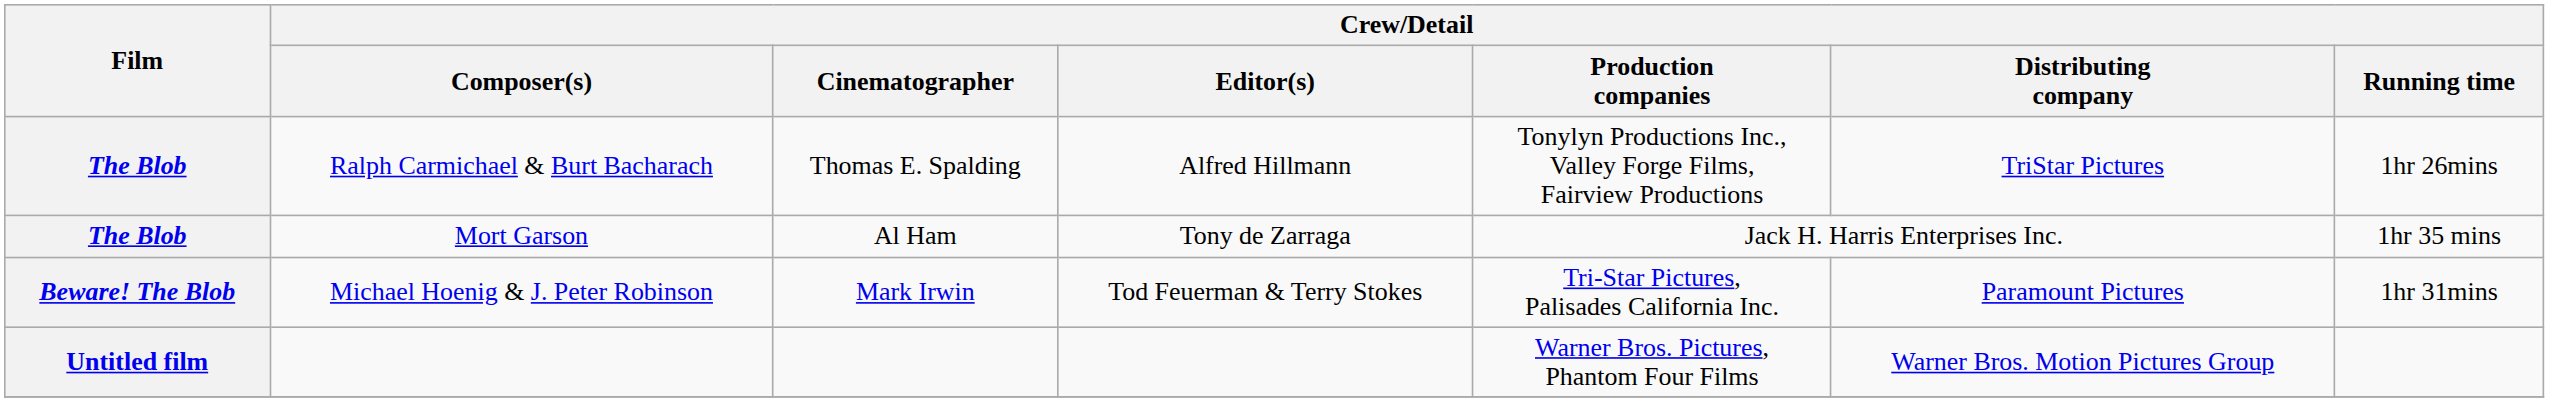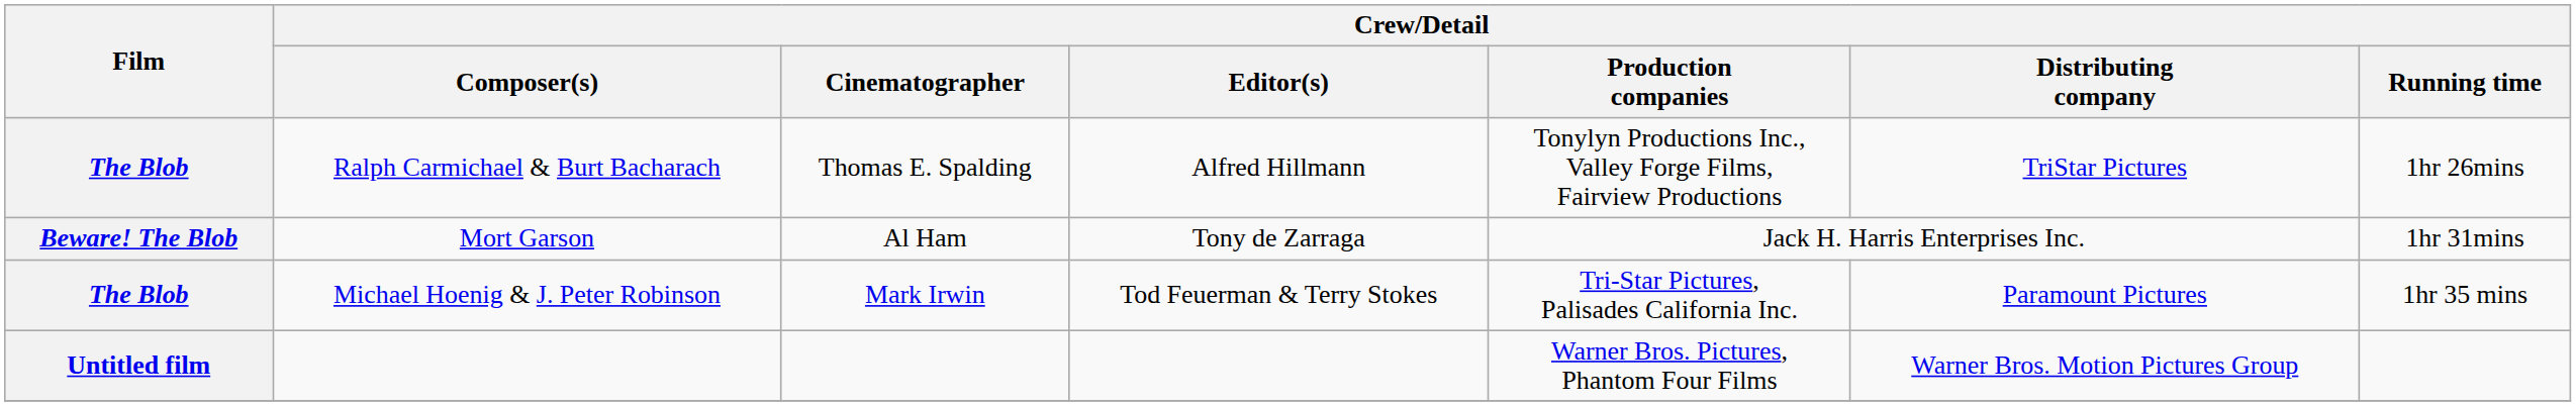 <table class="wikitable sortable" style="text-align:center; width:99%;">
 <tr>
 <th rowspan="2">Film</th>
 <th colspan="7">Crew/Detail</th>
 </tr>
 <tr>
 <th style="text-align:center;">Composer(s)</th>
 <th style="text-align:center;">Cinematographer</th>
 <th style="text-align:center;">Editor(s)</th>
 <th style="text-align:center;">Production <br>companies</th>
 <th style="text-align:center;">Distributing <br>company</th>
 <th style="text-align:center;">Running time</th>
 </tr>
 <tr>
 <th><em><a href='#'>The Blob</a></em> <br></th>
 <td><a href='#'>Ralph Carmichael</a> & <a href='#'>Burt Bacharach</a></td>
 <td>Thomas E. Spalding</td>
 <td>Alfred Hillmann</td>
 <td>Tonylyn Productions Inc., <br>Valley Forge Films, <br>Fairview Productions</td>
 <td><a href='#'>TriStar Pictures</a></td>
 <td>1hr 26mins</td>
 </tr>
 <tr>
-<th><em><a href='#'>The Blob</a></em> <br></th>
+<th><em><a href='#'>Beware! The Blob</a></em></th>
 <td><a href='#'>Mort Garson</a></td>
 <td>Al Ham</td>
 <td>Tony de Zarraga</td>
 <td colspan="2">Jack H. Harris Enterprises Inc.</td>
-<td>1hr 35 mins</td>
+<td>1hr 31mins</td>
 </tr>
 <tr>
-<th><em><a href='#'>Beware! The Blob</a></em></th>
+<th><em><a href='#'>The Blob</a></em> <br></th>
 <td><a href='#'>Michael Hoenig</a> & <a href='#'>J. Peter Robinson</a></td>
 <td><a href='#'>Mark Irwin</a></td>
 <td>Tod Feuerman & Terry Stokes</td>
 <td><a href='#'>Tri-Star Pictures</a>, <br>Palisades California Inc.</td>
 <td><a href='#'>Paramount Pictures</a></td>
-<td>1hr 31mins</td>
+<td>1hr 35 mins</td>
 </tr>
 <tr>
 <th><a href='#'>Untitled film</a></th>
 <td></td>
 <td></td>
 <td></td>
 <td><a href='#'>Warner Bros. Pictures</a>, <br>Phantom Four Films</td>
 <td><a href='#'>Warner Bros. Motion Pictures Group</a></td>
 <td></td>
 </tr>
 <tr>
 </tr>
 </table>
